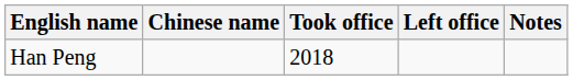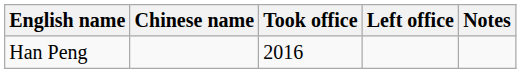 <table class="wikitable">
 <tr>
 <th>English name</th>
 <th>Chinese name</th>
 <th>Took office</th>
 <th>Left office</th>
 <th>Notes</th>
 </tr>
 <tr>
 <td>Han Peng</td>
 <td></td>
-<td>2018</td>
+<td>2016</td>
 <td></td>
 <td></td>
 </tr>
 </table>
